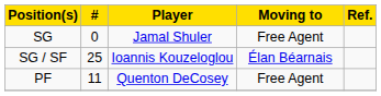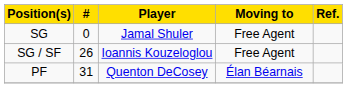 <table class="wikitable sortable" style="text-align: left;">
 <tr>
 <td style="background:#FFDF00; color:black; text-align:center"><strong>Position(s)</strong></td>
 <td style="background:#FFDF00; color:black; text-align:center;" width=25><strong>#</strong></td>
 <td style="background:#FFDF00; color:black; text-align:center"><strong>Player</strong></td>
 <td style="background:#FFDF00; color:black; text-align:center;" width=120><strong>Moving to</strong></td>
 <td style="background:#FFDF00; color:black; text-align:center"><strong>Ref.</strong></td>
 </tr>
 <tr>
 <td style="text-align:center;">SG</td>
 <td style="text-align:center;">0</td>
 <td style="text-align:center;"> <a href='#'>Jamal Shuler</a></td>
 <td style="text-align:center;">Free Agent</td>
 <td></td>
 </tr>
 <tr>
 <td style="text-align:center;">SG / SF</td>
-<td style="text-align:center;">25</td>
+<td style="text-align:center;">26</td>
 <td style="text-align:center;"> <a href='#'>Ioannis Kouzeloglou</a></td>
-<td style="text-align:center;"> <a href='#'>Élan Béarnais</a></td>
+<td style="text-align:center;">Free Agent</td>
 <td></td>
 </tr>
 <tr>
 <td style="text-align:center;">PF</td>
-<td style="text-align:center;">11</td>
+<td style="text-align:center;">31</td>
 <td style="text-align:center;"> <a href='#'>Quenton DeCosey</a></td>
-<td style="text-align:center;">Free Agent</td>
+<td style="text-align:center;"> <a href='#'>Élan Béarnais</a></td>
 <td></td>
 </tr>
 <tr>
 </tr>
 </table>
